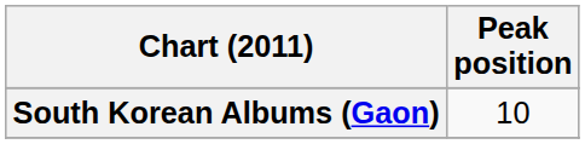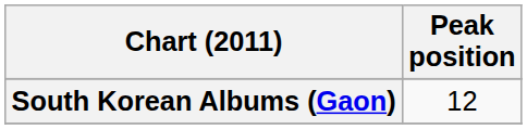 <table class="wikitable sortable plainrowheaders" style="text-align:center">
 <tr>
 <th scope="col">Chart (2011)</th>
 <th scope="col">Peak<br>position</th>
 </tr>
 <tr>
 </tr>
 <tr>
 </tr>
 <tr>
 </tr>
 <tr>
 </tr>
 <tr>
 </tr>
 <tr>
 </tr>
 <tr>
 </tr>
 <tr>
 </tr>
 <tr>
 </tr>
 <tr>
 </tr>
 <tr>
 </tr>
 <tr>
 </tr>
 <tr>
 </tr>
 <tr>
 </tr>
 <tr>
 </tr>
 <tr>
 </tr>
 <tr>
 <th scope="row">South Korean Albums (<a href='#'>Gaon</a>)</th>
-<td>10</td>
+<td>12</td>
 </tr>
 <tr>
 </tr>
 <tr>
 </tr>
 <tr>
 </tr>
 <tr>
 </tr>
 <tr>
 </tr>
 <tr>
 </tr>
 <tr>
 </tr>
 <tr>
 </tr>
 <tr>
 </tr>
 <tr>
 </tr>
 </table>
